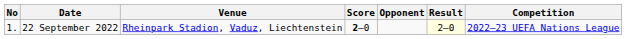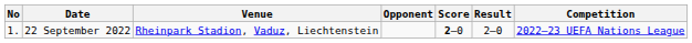 <table class="wikitable" style="font-size:100%;">
 <tr>
 <th>No</th>
 <th>Date</th>
 <th>Venue</th>
+<th>Opponent</th>
 <th>Score</th>
-<th>Opponent</th>
 <th>Result</th>
 <th>Competition</th>
 </tr>
 <tr>
 <td>1.</td>
 <td>22 September 2022</td>
 <td><a href='#'>Rheinpark Stadion</a>, <a href='#'>Vaduz</a>, Liechtenstein</td>
+<td></td>
 <td align=center><strong>2</strong>–0</td>
-<td></td>
-<td align=center style="background: lightyellow;">2–0</td>
+<td align=center>2–0</td>
 <td><a href='#'>2022–23 UEFA Nations League</a></td>
 </tr>
 </table>
